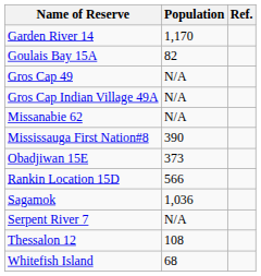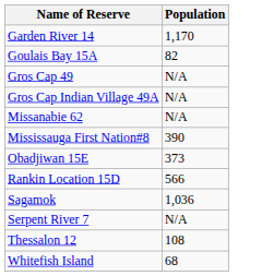 <table class="wikitable">
 <tr>
 <th>Name of Reserve</th>
 <th>Population</th>
-<th>Ref.</th>
 </tr>
 <tr>
 <td><a href='#'>Garden River 14</a></td>
 <td>1,170</td>
-<td></td>
 </tr>
 <tr>
 <td><a href='#'>Goulais Bay 15A</a></td>
 <td>82</td>
-<td></td>
 </tr>
 <tr>
 <td><a href='#'>Gros Cap 49</a></td>
 <td>N/A</td>
-<td></td>
 </tr>
 <tr>
 <td><a href='#'>Gros Cap Indian Village 49A</a></td>
 <td>N/A</td>
-<td></td>
 </tr>
 <tr>
 <td><a href='#'>Missanabie 62</a></td>
 <td>N/A</td>
-<td></td>
 </tr>
 <tr>
 <td><a href='#'>Mississauga First Nation#8</a></td>
 <td>390</td>
-<td></td>
 </tr>
 <tr>
 <td><a href='#'>Obadjiwan 15E</a></td>
 <td>373</td>
-<td></td>
 </tr>
 <tr>
 <td><a href='#'>Rankin Location 15D</a></td>
 <td>566</td>
-<td></td>
 </tr>
 <tr>
 <td><a href='#'>Sagamok</a></td>
 <td>1,036</td>
-<td></td>
 </tr>
 <tr>
 <td><a href='#'>Serpent River 7</a></td>
 <td>N/A</td>
-<td></td>
 </tr>
 <tr>
 <td><a href='#'>Thessalon 12</a></td>
 <td>108</td>
-<td></td>
 </tr>
 <tr>
 <td><a href='#'>Whitefish Island</a></td>
 <td>68</td>
-<td></td>
 </tr>
 </table>
